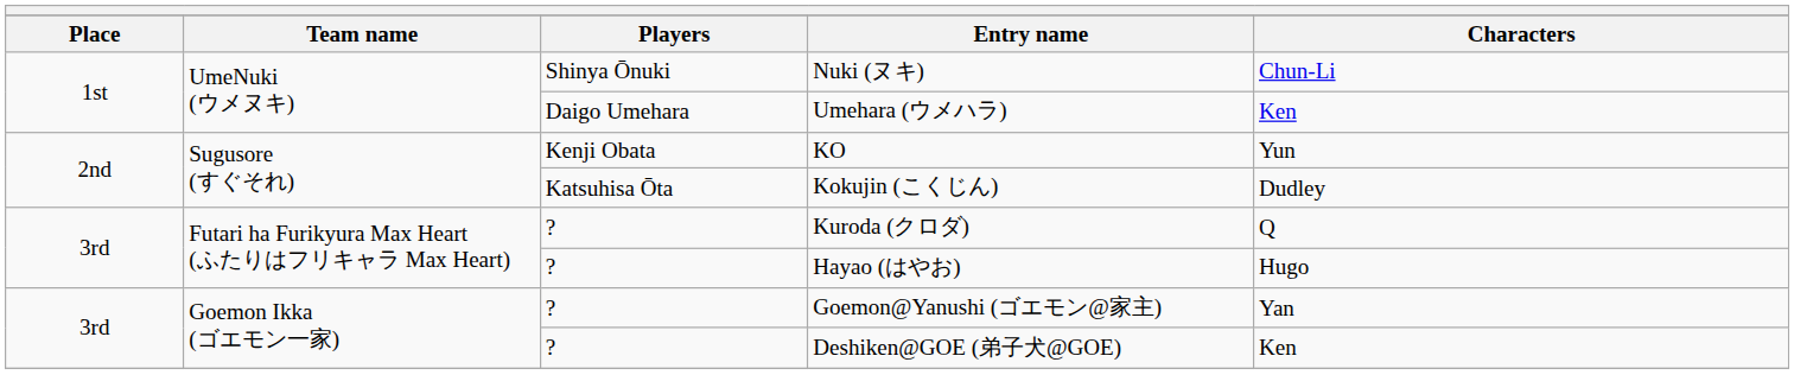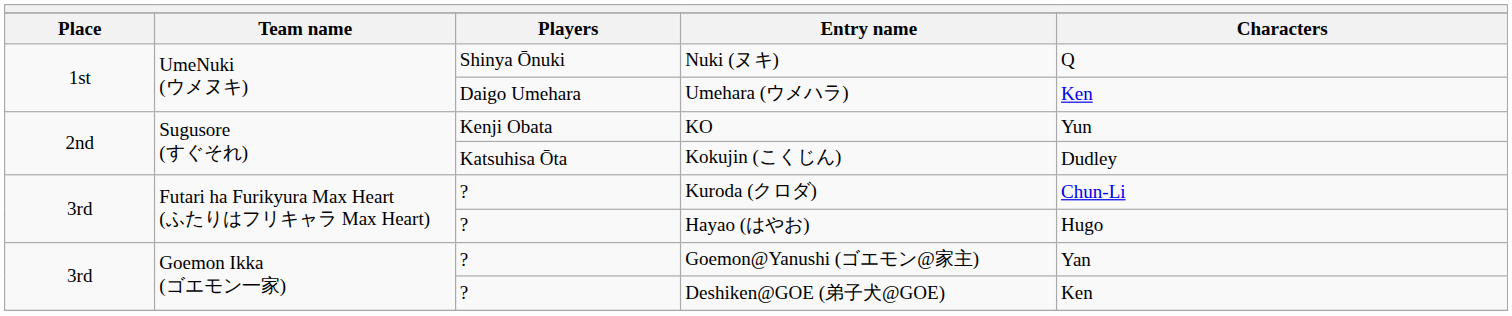 <table class="wikitable" width=100%>
 <tr>
 <th colspan=5></th>
 </tr>
 <tr bgcolor="#dddddd">
 </tr>
 <tr>
 <th width=10%>Place</th>
 <th width=20%>Team name</th>
 <th width=15%>Players</th>
 <th width=25%>Entry name</th>
 <th width=30%>Characters</th>
 </tr>
 <tr>
 <td align=center rowspan="2">1st</td>
 <td rowspan="2">UmeNuki<br>(ウメヌキ)</td>
 <td>Shinya Ōnuki</td>
 <td>Nuki (ヌキ)</td>
-<td><a href='#'>Chun-Li</a></td>
+<td>Q</td>
 </tr>
 <tr>
 <td>Daigo Umehara</td>
 <td>Umehara (ウメハラ)</td>
 <td><a href='#'>Ken</a></td>
 </tr>
 <tr>
 <td align=center rowspan="2">2nd</td>
 <td rowspan="2">Sugusore<br>(すぐそれ)</td>
 <td>Kenji Obata</td>
 <td>KO</td>
 <td>Yun</td>
 </tr>
 <tr>
 <td>Katsuhisa Ōta</td>
 <td>Kokujin (こくじん)</td>
 <td>Dudley</td>
 </tr>
 <tr>
 <td align=center rowspan="2">3rd</td>
 <td rowspan="2">Futari ha Furikyura Max Heart<br>(ふたりはフリキャラ Max Heart)</td>
 <td>?</td>
 <td>Kuroda (クロダ)</td>
-<td>Q</td>
+<td><a href='#'>Chun-Li</a></td>
 </tr>
 <tr>
 <td>?</td>
 <td>Hayao (はやお)</td>
 <td>Hugo</td>
 </tr>
 <tr>
 <td align=center rowspan="2">3rd</td>
 <td rowspan="2">Goemon Ikka<br>(ゴエモン一家)</td>
 <td>?</td>
 <td>Goemon@Yanushi (ゴエモン@家主)</td>
 <td>Yan</td>
 </tr>
 <tr>
 <td>?</td>
 <td>Deshiken@GOE (弟子犬@GOE)</td>
 <td>Ken</td>
 </tr>
 <tr>
 </tr>
 </table>
